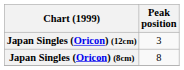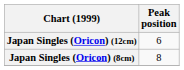 <table class="wikitable sortable plainrowheaders" style="text-align:center">
 <tr>
 <th scope="col">Chart (1999)</th>
 <th scope="col">Peak<br>position</th>
 </tr>
 <tr>
 <th scope="row">Japan Singles (<a href='#'>Oricon</a>) <small>(12cm)</small></th>
-<td>3</td>
+<td>6</td>
 </tr>
 <tr>
 <th scope="row">Japan Singles (<a href='#'>Oricon</a>) <small>(8cm)</small></th>
 <td>8</td>
 </tr>
 <tr>
 </tr>
 </table>
